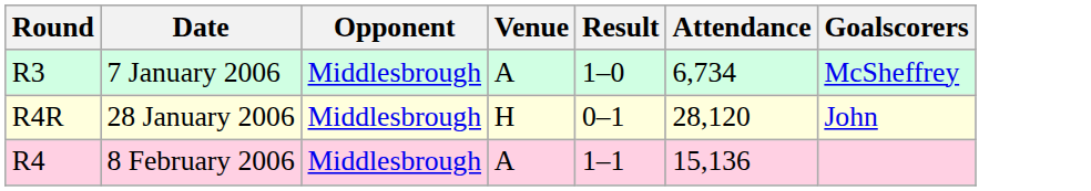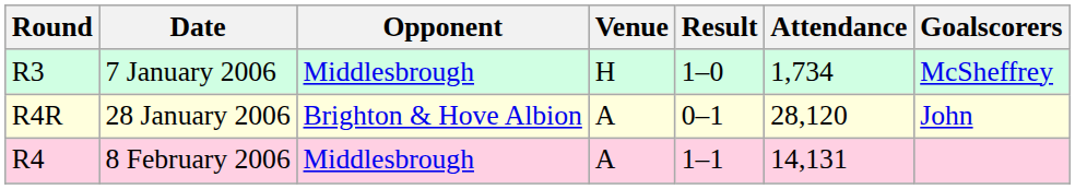 <table class="wikitable">
 <tr>
 <th>Round</th>
 <th>Date</th>
 <th>Opponent</th>
 <th>Venue</th>
 <th>Result</th>
 <th>Attendance</th>
 <th>Goalscorers</th>
 </tr>
 <tr style="background-color: #d0ffe3;">
 <td>R3</td>
 <td>7 January 2006</td>
 <td><a href='#'>Middlesbrough</a></td>
-<td>A</td>
+<td>H</td>
 <td>1–0</td>
-<td>6,734</td>
+<td>1,734</td>
 <td><a href='#'>McSheffrey</a></td>
 </tr>
 <tr style="background-color: #ffffdd;">
 <td>R4R</td>
 <td>28 January 2006</td>
-<td><a href='#'>Middlesbrough</a></td>
-<td>H</td>
+<td><a href='#'>Brighton & Hove Albion</a></td>
+<td>A</td>
 <td>0–1</td>
 <td>28,120</td>
 <td><a href='#'>John</a></td>
 </tr>
 <tr style="background-color: #ffd0e3;">
 <td>R4</td>
 <td>8 February 2006</td>
 <td><a href='#'>Middlesbrough</a></td>
 <td>A</td>
 <td>1–1</td>
-<td>15,136</td>
+<td>14,131</td>
 <td></td>
 </tr>
 </table>
